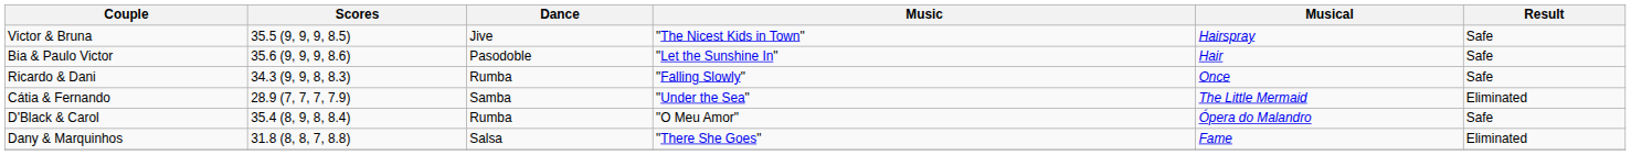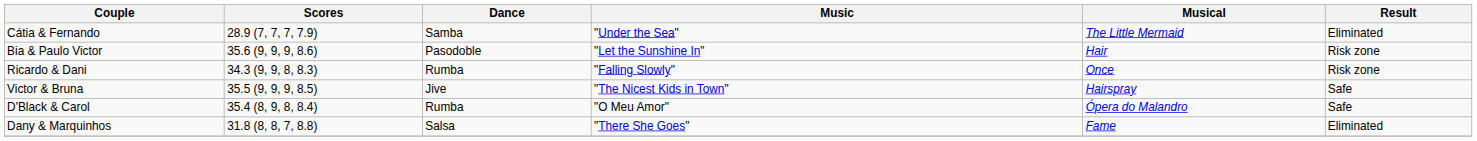 <table class="wikitable sortable" style="width:100%;">
 <tr>
 <th width="15.0%">Couple</th>
 <th width="13.5%">Scores</th>
 <th width="11.5%">Dance</th>
 <th width="33.5%">Music</th>
 <th width="16.5%">Musical</th>
 <th width="10.0%">Result</th>
 </tr>
 <tr>
-<td>Victor & Bruna</td>
-<td>35.5 (9, 9, 9, 8.5)</td>
-<td>Jive</td>
-<td>"<a href='#'>The Nicest Kids in Town</a>"</td>
-<td><em><a href='#'>Hairspray</a></em></td>
-<td>Safe</td>
+<td>Cátia & Fernando</td>
+<td>28.9 (7, 7, 7, 7.9)</td>
+<td>Samba</td>
+<td>"<a href='#'>Under the Sea</a>"</td>
+<td><em><a href='#'>The Little Mermaid</a></em></td>
+<td>Eliminated</td>
 </tr>
 <tr>
 <td>Bia & Paulo Victor</td>
 <td>35.6 (9, 9, 9, 8.6)</td>
 <td>Pasodoble</td>
 <td>"<a href='#'>Let the Sunshine In</a>"</td>
 <td><em><a href='#'>Hair</a></em></td>
-<td>Safe</td>
+<td>Risk zone</td>
 </tr>
 <tr>
 <td>Ricardo & Dani</td>
 <td>34.3 (9, 9, 8, 8.3)</td>
 <td>Rumba</td>
 <td>"<a href='#'>Falling Slowly</a>"</td>
 <td><em><a href='#'>Once</a></em></td>
-<td>Safe</td>
+<td>Risk zone</td>
 </tr>
 <tr>
-<td>Cátia & Fernando</td>
-<td>28.9 (7, 7, 7, 7.9)</td>
-<td>Samba</td>
-<td>"<a href='#'>Under the Sea</a>"</td>
-<td><em><a href='#'>The Little Mermaid</a></em></td>
-<td>Eliminated</td>
+<td>Victor & Bruna</td>
+<td>35.5 (9, 9, 9, 8.5)</td>
+<td>Jive</td>
+<td>"<a href='#'>The Nicest Kids in Town</a>"</td>
+<td><em><a href='#'>Hairspray</a></em></td>
+<td>Safe</td>
 </tr>
 <tr>
 <td>D'Black & Carol</td>
 <td>35.4 (8, 9, 8, 8.4)</td>
 <td>Rumba</td>
 <td>"O Meu Amor"</td>
 <td><em><a href='#'>Ópera do Malandro</a></em></td>
 <td>Safe</td>
 </tr>
 <tr>
 <td>Dany & Marquinhos</td>
 <td>31.8 (8, 8, 7, 8.8)</td>
 <td>Salsa</td>
 <td>"<a href='#'>There She Goes</a>"</td>
 <td><em><a href='#'>Fame</a></em></td>
 <td>Eliminated</td>
 </tr>
 <tr>
 </tr>
 </table>
